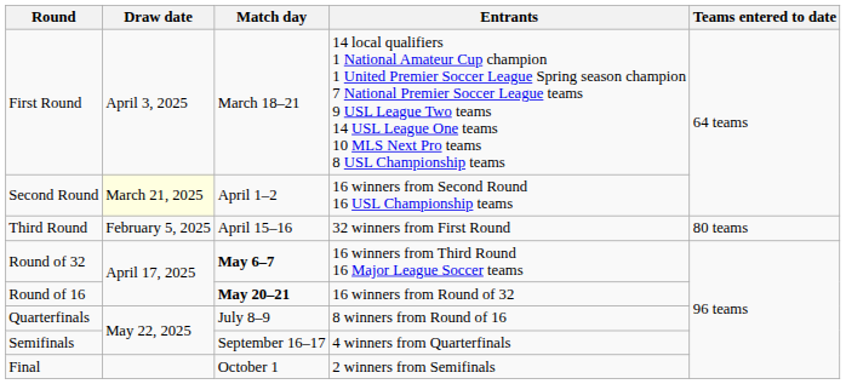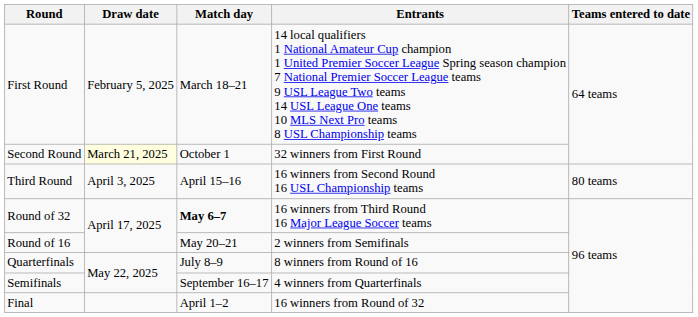 <table class="wikitable" style="margin-left:auto;margin-right:auto;border:none">
 <tr>
 <th>Round</th>
 <th>Draw date</th>
 <th>Match day</th>
 <th>Entrants</th>
 <th>Teams entered to date</th>
 </tr>
 <tr>
 <td>First Round</td>
-<td>April 3, 2025</td>
+<td>February 5, 2025</td>
 <td>March 18–21</td>
 <td>14 local qualifiers<br>1 <a href='#'>National Amateur Cup</a> champion<br>1 <a href='#'>United Premier Soccer League</a> Spring season champion<br>7 <a href='#'>National Premier Soccer League</a> teams<br>9 <a href='#'>USL League Two</a> teams<br>14 <a href='#'>USL League One</a> teams<br>10 <a href='#'>MLS Next Pro</a> teams<br>8 <a href='#'>USL Championship</a> teams</td>
 <td rowspan="2">64 teams</td>
 </tr>
 <tr>
 <td>Second Round</td>
 <td style="background: lightyellow;">March 21, 2025</td>
-<td>April 1–2</td>
-<td>16 winners from Second Round<br>16 <a href='#'>USL Championship</a> teams</td>
+<td>October 1</td>
+<td>32 winners from First Round</td>
 </tr>
 <tr>
 <td>Third Round</td>
-<td>February 5, 2025</td>
+<td>April 3, 2025</td>
 <td>April 15–16</td>
-<td>32 winners from First Round</td>
+<td>16 winners from Second Round<br>16 <a href='#'>USL Championship</a> teams</td>
 <td>80 teams</td>
 </tr>
 <tr>
 <td>Round of 32</td>
 <td rowspan="2">April 17, 2025</td>
 <td><strong>May 6–7</strong></td>
 <td>16 winners from Third Round<br>16 <a href='#'>Major League Soccer</a> teams</td>
 <td rowspan="5">96 teams</td>
 </tr>
 <tr>
 <td>Round of 16</td>
-<td><strong>May 20–21</strong></td>
-<td>16 winners from Round of 32</td>
+<td>May 20–21</td>
+<td>2 winners from Semifinals</td>
 </tr>
 <tr>
 <td>Quarterfinals</td>
 <td rowspan="2">May 22, 2025</td>
 <td>July 8–9</td>
 <td>8 winners from Round of 16</td>
 </tr>
 <tr>
 <td>Semifinals</td>
 <td>September 16–17</td>
 <td>4 winners from Quarterfinals</td>
 </tr>
 <tr>
 <td>Final</td>
 <td></td>
-<td>October 1</td>
-<td>2 winners from Semifinals</td>
+<td>April 1–2</td>
+<td>16 winners from Round of 32</td>
 </tr>
 </table>
